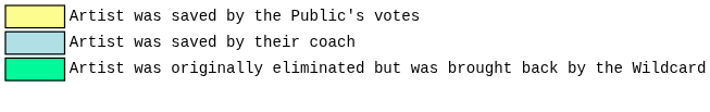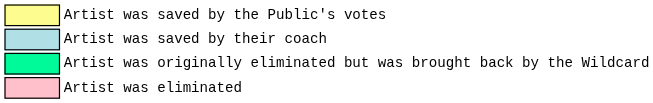 <table class="toccolours"style="font-size: 90%; white-space: nowrap;">
 <tr>
 <td style="background:#fdfc8f; border:1px solid black;">      </td>
 <td>Artist was saved by the Public's votes</td>
 </tr>
 <tr>
 <td style="background:#b0e0e6; border:1px solid black;">      </td>
 <td>Artist was saved by their coach</td>
 </tr>
 <tr>
 <td style="background:#00fa9a; border:1px solid black;">      </td>
 <td>Artist was originally eliminated but was brought back by the Wildcard</td>
 </tr>
+<tr>
+<td style="background:pink; border:1px solid black;">      </td>
+<td>Artist was eliminated</td>
+</tr>
 </table>
